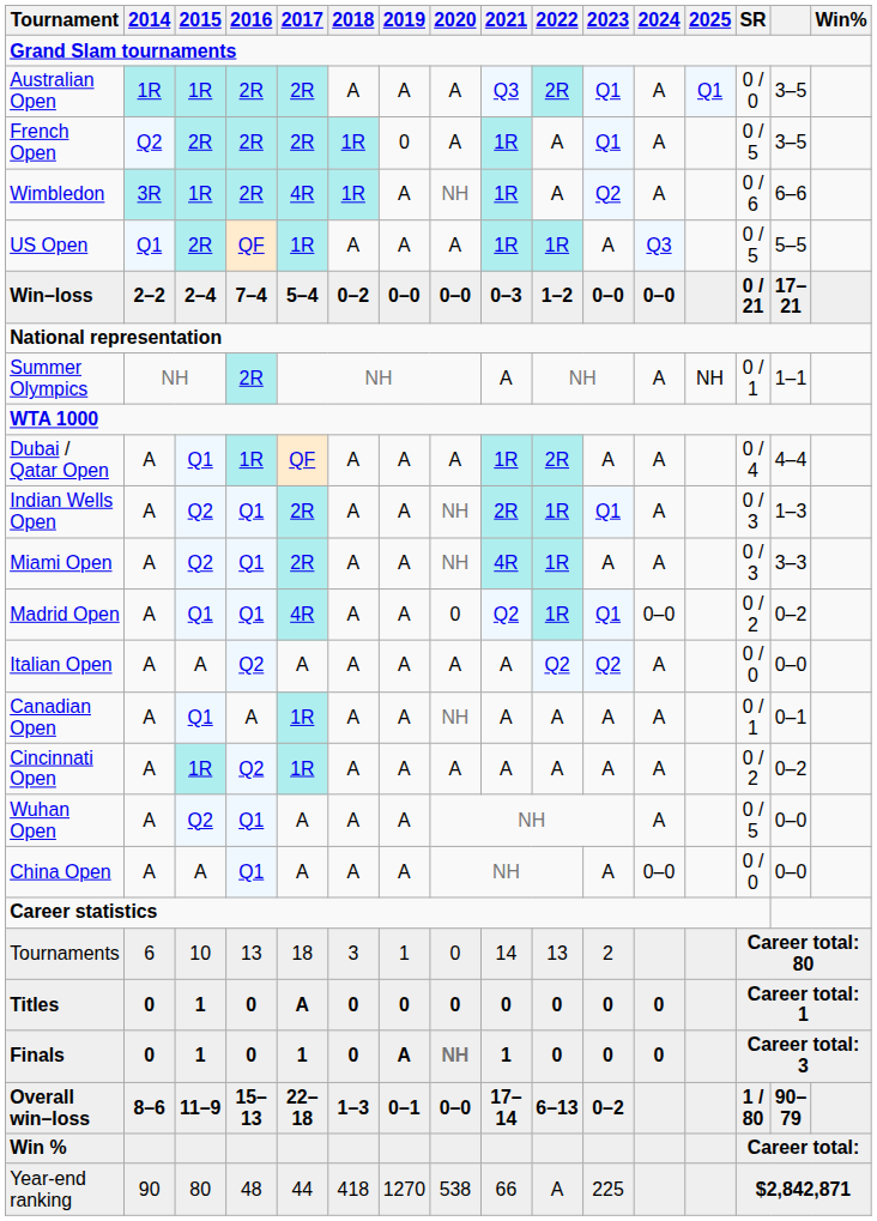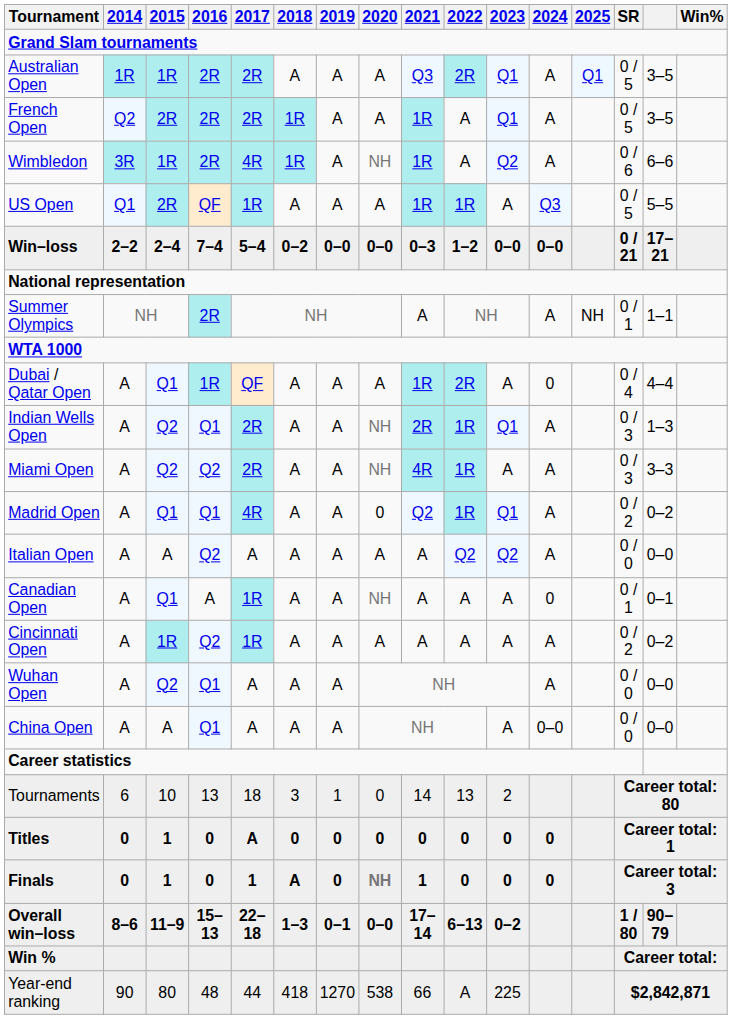 <table class=wikitable style="text-align:center">
 <tr>
 <th>Tournament</th>
 <th><a href='#'>2014</a></th>
 <th><a href='#'>2015</a></th>
 <th><a href='#'>2016</a></th>
 <th><a href='#'>2017</a></th>
 <th><a href='#'>2018</a></th>
 <th><a href='#'>2019</a></th>
 <th><a href='#'>2020</a></th>
 <th><a href='#'>2021</a></th>
 <th><a href='#'>2022</a></th>
 <th><a href='#'>2023</a></th>
 <th><a href='#'>2024</a></th>
 <th><a href='#'>2025</a></th>
 <th>SR</th>
 <th></th>
 <th>Win%</th>
 </tr>
 <tr>
 <td colspan="16" align="left"><strong><a href='#'>Grand Slam tournaments</a></strong></td>
 </tr>
 <tr>
 <td align=left><a href='#'>Australian Open</a></td>
 <td bgcolor=afeeee><a href='#'>1R</a></td>
 <td bgcolor=afeeee><a href='#'>1R</a></td>
 <td bgcolor=afeeee><a href='#'>2R</a></td>
 <td bgcolor=afeeee><a href='#'>2R</a></td>
 <td>A</td>
 <td>A</td>
 <td>A</td>
 <td bgcolor=f0f8ff><a href='#'>Q3</a></td>
 <td bgcolor=afeeee><a href='#'>2R</a></td>
 <td bgcolor=f0f8ff><a href='#'>Q1</a></td>
 <td>A</td>
 <td bgcolor=f0f8ff><a href='#'>Q1</a></td>
-<td>0 / 0</td>
+<td>0 / 5</td>
 <td>3–5</td>
 <td></td>
 </tr>
 <tr>
 <td align=left><a href='#'>French Open</a></td>
 <td bgcolor=f0f8ff><a href='#'>Q2</a></td>
 <td bgcolor=afeeee><a href='#'>2R</a></td>
 <td bgcolor=afeeee><a href='#'>2R</a></td>
 <td bgcolor=afeeee><a href='#'>2R</a></td>
 <td bgcolor=afeeee><a href='#'>1R</a></td>
-<td>0</td>
+<td>A</td>
 <td>A</td>
 <td bgcolor=afeeee><a href='#'>1R</a></td>
 <td>A</td>
 <td bgcolor=f0f8ff><a href='#'>Q1</a></td>
 <td>A</td>
 <td></td>
 <td>0 / 5</td>
 <td>3–5</td>
 <td></td>
 </tr>
 <tr>
 <td align=left><a href='#'>Wimbledon</a></td>
 <td bgcolor=afeeee><a href='#'>3R</a></td>
 <td bgcolor=afeeee><a href='#'>1R</a></td>
 <td bgcolor=afeeee><a href='#'>2R</a></td>
 <td bgcolor=afeeee><a href='#'>4R</a></td>
 <td bgcolor=afeeee><a href='#'>1R</a></td>
 <td>A</td>
 <td style=color:#767676>NH</td>
 <td bgcolor=afeeee><a href='#'>1R</a></td>
 <td>A</td>
 <td bgcolor=f0f8ff><a href='#'>Q2</a></td>
 <td>A</td>
 <td></td>
 <td>0 / 6</td>
 <td>6–6</td>
 <td></td>
 </tr>
 <tr>
 <td align=left><a href='#'>US Open</a></td>
 <td bgcolor=f0f8ff><a href='#'>Q1</a></td>
 <td bgcolor=afeeee><a href='#'>2R</a></td>
 <td bgcolor=ffebcd><a href='#'>QF</a></td>
 <td bgcolor=afeeee><a href='#'>1R</a></td>
 <td>A</td>
 <td>A</td>
 <td>A</td>
 <td bgcolor=afeeee><a href='#'>1R</a></td>
 <td bgcolor=afeeee><a href='#'>1R</a></td>
 <td>A</td>
 <td bgcolor=f0f8ff><a href='#'>Q3</a></td>
 <td></td>
 <td>0 / 5</td>
 <td>5–5</td>
 <td></td>
 </tr>
 <tr style=background:#efefef;font-weight:bold>
 <td align=left>Win–loss</td>
 <td>2–2</td>
 <td>2–4</td>
 <td>7–4</td>
 <td>5–4</td>
 <td>0–2</td>
 <td>0–0</td>
 <td>0–0</td>
 <td>0–3</td>
 <td>1–2</td>
 <td>0–0</td>
 <td>0–0</td>
 <td></td>
 <td>0 / 21</td>
 <td>17–21</td>
 <td></td>
 </tr>
 <tr>
 <td colspan="16" align="left"><strong>National representation</strong></td>
 </tr>
 <tr>
 <td align=left><a href='#'>Summer Olympics</a></td>
 <td colspan=2 style=color:#767676>NH</td>
 <td bgcolor=afeeee><a href='#'>2R</a></td>
 <td colspan=4 style=color:#767676>NH</td>
 <td>A</td>
 <td colspan=2 style=color:#767676>NH</td>
 <td>A</td>
 <td>NH</td>
 <td>0 / 1</td>
 <td>1–1</td>
 <td></td>
 </tr>
 <tr>
 <td colspan="16" align="left"><strong><a href='#'>WTA 1000</a></strong></td>
 </tr>
 <tr>
 <td align=left><a href='#'>Dubai</a> / <a href='#'>Qatar Open</a></td>
 <td>A</td>
 <td bgcolor=f0f8ff><a href='#'>Q1</a></td>
 <td bgcolor=afeeee><a href='#'>1R</a></td>
 <td bgcolor=ffebcd><a href='#'>QF</a></td>
 <td>A</td>
 <td>A</td>
 <td>A</td>
 <td bgcolor=afeeee><a href='#'>1R</a></td>
 <td bgcolor=afeeee><a href='#'>2R</a></td>
 <td>A</td>
-<td>A</td>
+<td>0</td>
 <td></td>
 <td>0 / 4</td>
 <td>4–4</td>
 <td></td>
 </tr>
 <tr>
 <td align=left><a href='#'>Indian Wells Open</a></td>
 <td>A</td>
 <td bgcolor=f0f8ff><a href='#'>Q2</a></td>
 <td bgcolor=f0f8ff><a href='#'>Q1</a></td>
 <td bgcolor=afeeee><a href='#'>2R</a></td>
 <td>A</td>
 <td>A</td>
 <td style=color:#767676>NH</td>
 <td bgcolor=afeeee><a href='#'>2R</a></td>
 <td bgcolor=afeeee><a href='#'>1R</a></td>
 <td bgcolor=f0f8ff><a href='#'>Q1</a></td>
 <td>A</td>
 <td></td>
 <td>0 / 3</td>
 <td>1–3</td>
 <td></td>
 </tr>
 <tr>
 <td align=left><a href='#'>Miami Open</a></td>
 <td>A</td>
 <td bgcolor=f0f8ff><a href='#'>Q2</a></td>
-<td bgcolor=f0f8ff><a href='#'>Q1</a></td>
+<td bgcolor=f0f8ff><a href='#'>Q2</a></td>
 <td bgcolor=afeeee><a href='#'>2R</a></td>
 <td>A</td>
 <td>A</td>
 <td style=color:#767676>NH</td>
 <td bgcolor=afeeee><a href='#'>4R</a></td>
 <td bgcolor=afeeee><a href='#'>1R</a></td>
 <td>A</td>
 <td>A</td>
 <td></td>
 <td>0 / 3</td>
 <td>3–3</td>
 <td></td>
 </tr>
 <tr>
 <td align=left><a href='#'>Madrid Open</a></td>
 <td>A</td>
 <td bgcolor=f0f8ff><a href='#'>Q1</a></td>
 <td bgcolor=f0f8ff><a href='#'>Q1</a></td>
 <td bgcolor=afeeee><a href='#'>4R</a></td>
 <td>A</td>
 <td>A</td>
 <td>0</td>
 <td bgcolor=f0f8ff><a href='#'>Q2</a></td>
 <td bgcolor=afeeee><a href='#'>1R</a></td>
 <td bgcolor=f0f8ff><a href='#'>Q1</a></td>
-<td>0–0</td>
+<td>A</td>
 <td></td>
 <td>0 / 2</td>
 <td>0–2</td>
 <td></td>
 </tr>
 <tr>
 <td align=left><a href='#'>Italian Open</a></td>
 <td>A</td>
 <td>A</td>
 <td bgcolor=f0f8ff><a href='#'>Q2</a></td>
 <td>A</td>
 <td>A</td>
 <td>A</td>
 <td>A</td>
 <td>A</td>
 <td bgcolor=f0f8ff><a href='#'>Q2</a></td>
 <td bgcolor=f0f8ff><a href='#'>Q2</a></td>
 <td>A</td>
 <td></td>
 <td>0 / 0</td>
 <td>0–0</td>
 <td></td>
 </tr>
 <tr>
 <td align=left><a href='#'>Canadian Open</a></td>
 <td>A</td>
 <td bgcolor=f0f8ff><a href='#'>Q1</a></td>
 <td>A</td>
 <td bgcolor=afeeee><a href='#'>1R</a></td>
 <td>A</td>
 <td>A</td>
 <td style=color:#767676>NH</td>
 <td>A</td>
 <td>A</td>
 <td>A</td>
-<td>A</td>
+<td>0</td>
 <td></td>
 <td>0 / 1</td>
 <td>0–1</td>
 <td></td>
 </tr>
 <tr>
 <td align=left><a href='#'>Cincinnati Open</a></td>
 <td>A</td>
 <td bgcolor=afeeee><a href='#'>1R</a></td>
 <td bgcolor=f0f8ff><a href='#'>Q2</a></td>
 <td bgcolor=afeeee><a href='#'>1R</a></td>
 <td>A</td>
 <td>A</td>
 <td>A</td>
 <td>A</td>
 <td>A</td>
 <td>A</td>
 <td>A</td>
 <td></td>
 <td>0 / 2</td>
 <td>0–2</td>
 <td></td>
 </tr>
 <tr>
 <td align=left><a href='#'>Wuhan Open</a></td>
 <td>A</td>
 <td bgcolor=f0f8ff><a href='#'>Q2</a></td>
 <td bgcolor=f0f8ff><a href='#'>Q1</a></td>
 <td>A</td>
 <td>A</td>
 <td>A</td>
 <td colspan="4" style="color:#767676">NH</td>
 <td>A</td>
 <td></td>
-<td>0 / 5</td>
+<td>0 / 0</td>
 <td>0–0</td>
 <td></td>
 </tr>
 <tr>
 <td align=left><a href='#'>China Open</a></td>
 <td>A</td>
 <td>A</td>
 <td bgcolor=f0f8ff><a href='#'>Q1</a></td>
 <td>A</td>
 <td>A</td>
 <td>A</td>
 <td colspan="3" style="color:#767676">NH</td>
 <td>A</td>
 <td>0–0</td>
 <td></td>
 <td>0 / 0</td>
 <td>0–0</td>
 <td></td>
 </tr>
 <tr>
 <td colspan="14" align="left"><strong>Career statistics</strong></td>
 </tr>
 <tr bgcolor=efefef>
 <td align=left>Tournaments</td>
 <td>6</td>
 <td>10</td>
 <td>13</td>
 <td>18</td>
 <td>3</td>
 <td>1</td>
 <td>0</td>
 <td>14</td>
 <td>13</td>
 <td>2</td>
 <td></td>
 <td></td>
 <td colspan=3><strong>Career total: 80</strong></td>
 </tr>
 <tr style=background:#efefef;font-weight:bold>
 <td align=left>Titles</td>
 <td>0</td>
 <td>1</td>
 <td>0</td>
 <td>A</td>
 <td>0</td>
 <td>0</td>
 <td>0</td>
 <td>0</td>
 <td>0</td>
 <td>0</td>
 <td>0</td>
 <td></td>
 <td colspan=3>Career total: 1</td>
 </tr>
 <tr style=background:#efefef;font-weight:bold>
 <td align=left>Finals</td>
 <td>0</td>
 <td>1</td>
 <td>0</td>
 <td>1</td>
+<td>A</td>
 <td>0</td>
-<td>A</td>
 <td style=color:#767676>NH</td>
 <td>1</td>
 <td>0</td>
 <td>0</td>
 <td>0</td>
 <td></td>
 <td colspan=3>Career total: 3</td>
 </tr>
 <tr style=background:#efefef;font-weight:bold>
 <td align=left>Overall win–loss</td>
 <td>8–6</td>
 <td>11–9</td>
 <td>15–13</td>
 <td>22–18</td>
 <td>1–3</td>
 <td>0–1</td>
 <td>0–0</td>
 <td>17–14</td>
 <td>6–13</td>
 <td>0–2</td>
 <td></td>
 <td></td>
 <td>1 / 80</td>
 <td>90–79</td>
 <td></td>
 </tr>
 <tr style=background:#efefef;font-weight:bold>
 <td align=left>Win %</td>
 <td></td>
 <td></td>
 <td></td>
 <td></td>
 <td></td>
 <td></td>
 <td></td>
 <td></td>
 <td></td>
 <td></td>
 <td></td>
 <td></td>
 <td colspan=3>Career total: </td>
 </tr>
 <tr bgcolor=efefef>
 <td align=left>Year-end ranking</td>
 <td>90</td>
 <td>80</td>
 <td>48</td>
 <td>44</td>
 <td>418</td>
 <td>1270</td>
 <td>538</td>
 <td>66</td>
 <td>A</td>
 <td>225</td>
 <td></td>
 <td></td>
 <td colspan=3><strong>$2,842,871</strong></td>
 </tr>
 </table>
